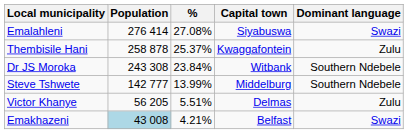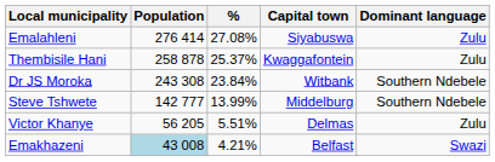 <table class="wikitable" style="font-size: 95%; text-align: right">
 <tr>
 <th>Local municipality</th>
 <th>Population</th>
 <th>%</th>
 <th>Capital town</th>
 <th>Dominant language</th>
 </tr>
 <tr>
 <td align=left><a href='#'>Emalahleni</a></td>
 <td>276 414</td>
 <td>27.08%</td>
 <td><a href='#'>Siyabuswa</a></td>
-<td><a href='#'>Swazi</a></td>
+<td><a href='#'>Zulu</a></td>
 </tr>
 <tr>
 <td align=left><a href='#'>Thembisile Hani</a></td>
 <td>258 878</td>
 <td>25.37%</td>
 <td><a href='#'>Kwaggafontein</a></td>
 <td>Zulu</td>
 </tr>
 <tr>
 <td align=left><a href='#'>Dr JS Moroka</a></td>
 <td>243 308</td>
 <td>23.84%</td>
 <td><a href='#'>Witbank</a></td>
 <td>Southern Ndebele</td>
 </tr>
 <tr>
 <td align=left><a href='#'>Steve Tshwete</a></td>
 <td>142 777</td>
 <td>13.99%</td>
 <td><a href='#'>Middelburg</a></td>
 <td>Southern Ndebele</td>
 </tr>
 <tr>
 <td align=left><a href='#'>Victor Khanye</a></td>
 <td>56 205</td>
 <td>5.51%</td>
 <td><a href='#'>Delmas</a></td>
 <td>Zulu</td>
 </tr>
 <tr>
 <td align=left><a href='#'>Emakhazeni</a></td>
 <td style="background: lightblue;">43 008</td>
 <td>4.21%</td>
 <td><a href='#'>Belfast</a></td>
 <td><a href='#'>Swazi</a></td>
 </tr>
 </table>
